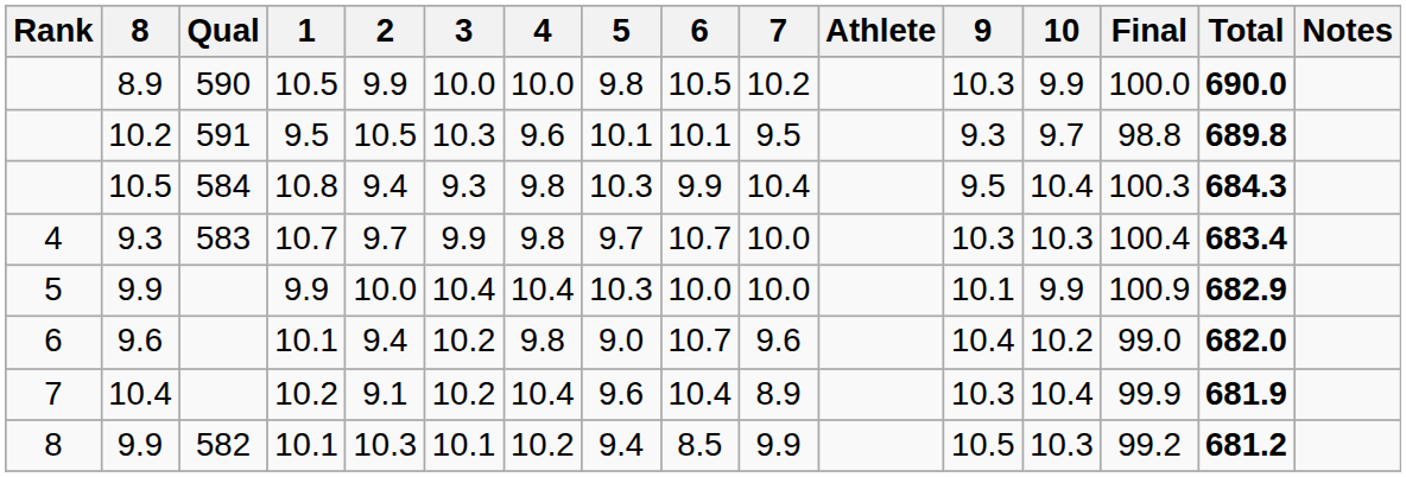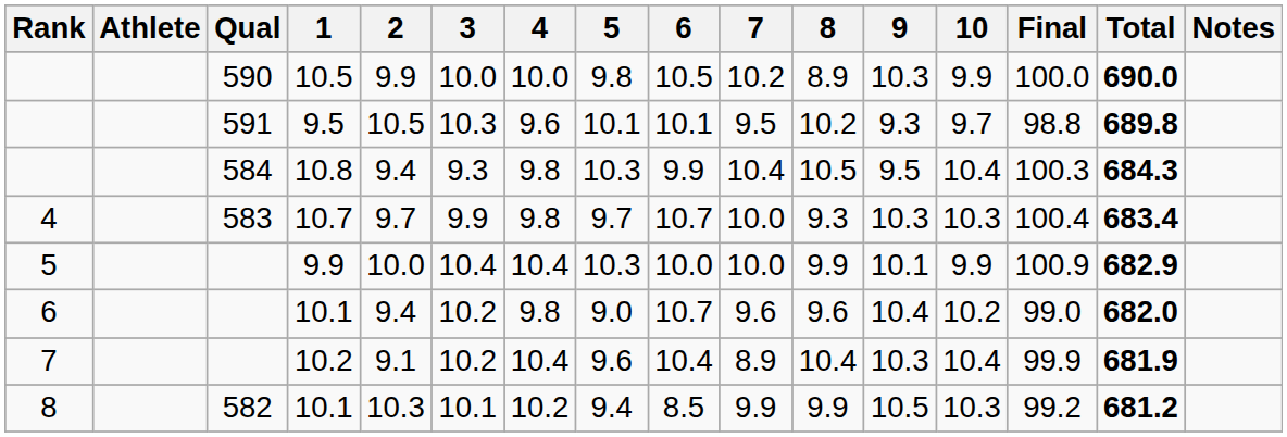 <table class="wikitable sortable" style="text-align:center">
 <tr>
 <th>Rank</th>
-<th class="unsortable" style="width: 28px">8</th>
+<th>Athlete</th>
 <th>Qual</th>
 <th class="unsortable" style="width: 28px">1</th>
 <th class="unsortable" style="width: 28px">2</th>
 <th class="unsortable" style="width: 28px">3</th>
 <th class="unsortable" style="width: 28px">4</th>
 <th class="unsortable" style="width: 28px">5</th>
 <th class="unsortable" style="width: 28px">6</th>
 <th class="unsortable" style="width: 28px">7</th>
-<th>Athlete</th>
+<th class="unsortable" style="width: 28px">8</th>
 <th class="unsortable" style="width: 28px">9</th>
 <th class="unsortable" style="width: 28px">10</th>
 <th>Final</th>
 <th>Total</th>
 <th class="unsortable">Notes</th>
 </tr>
 <tr>
 <td></td>
-<td>8.9</td>
+<td align=left></td>
 <td>590</td>
 <td>10.5</td>
 <td>9.9</td>
 <td>10.0</td>
 <td>10.0</td>
 <td>9.8</td>
 <td>10.5</td>
 <td>10.2</td>
-<td align=left></td>
+<td>8.9</td>
 <td>10.3</td>
 <td>9.9</td>
 <td>100.0</td>
 <td><strong>690.0</strong></td>
 <td></td>
 </tr>
 <tr>
 <td></td>
-<td>10.2</td>
+<td align=left></td>
 <td>591</td>
 <td>9.5</td>
 <td>10.5</td>
 <td>10.3</td>
 <td>9.6</td>
 <td>10.1</td>
 <td>10.1</td>
 <td>9.5</td>
-<td align=left></td>
+<td>10.2</td>
 <td>9.3</td>
 <td>9.7</td>
 <td>98.8</td>
 <td><strong>689.8</strong></td>
 <td></td>
 </tr>
 <tr>
 <td></td>
-<td>10.5</td>
+<td align=left></td>
 <td>584</td>
 <td>10.8</td>
 <td>9.4</td>
 <td>9.3</td>
 <td>9.8</td>
 <td>10.3</td>
 <td>9.9</td>
 <td>10.4</td>
-<td align=left></td>
+<td>10.5</td>
 <td>9.5</td>
 <td>10.4</td>
 <td>100.3</td>
 <td><strong>684.3</strong></td>
 <td></td>
 </tr>
 <tr>
 <td>4</td>
-<td>9.3</td>
+<td align=left></td>
 <td>583</td>
 <td>10.7</td>
 <td>9.7</td>
 <td>9.9</td>
 <td>9.8</td>
 <td>9.7</td>
 <td>10.7</td>
 <td>10.0</td>
-<td align=left></td>
+<td>9.3</td>
 <td>10.3</td>
 <td>10.3</td>
 <td>100.4</td>
 <td><strong>683.4</strong></td>
 <td></td>
 </tr>
 <tr>
 <td>5</td>
-<td>9.9</td>
+<td align=left></td>
 <td></td>
 <td>9.9</td>
 <td>10.0</td>
 <td>10.4</td>
 <td>10.4</td>
 <td>10.3</td>
 <td>10.0</td>
 <td>10.0</td>
-<td align=left></td>
+<td>9.9</td>
 <td>10.1</td>
 <td>9.9</td>
 <td>100.9</td>
 <td><strong>682.9</strong></td>
 <td></td>
 </tr>
 <tr>
 <td>6</td>
-<td>9.6</td>
+<td align=left></td>
 <td></td>
 <td>10.1</td>
 <td>9.4</td>
 <td>10.2</td>
 <td>9.8</td>
 <td>9.0</td>
 <td>10.7</td>
 <td>9.6</td>
-<td align=left></td>
+<td>9.6</td>
 <td>10.4</td>
 <td>10.2</td>
 <td>99.0</td>
 <td><strong>682.0</strong></td>
 <td></td>
 </tr>
 <tr>
 <td>7</td>
-<td>10.4</td>
+<td align=left></td>
 <td></td>
 <td>10.2</td>
 <td>9.1</td>
 <td>10.2</td>
 <td>10.4</td>
 <td>9.6</td>
 <td>10.4</td>
 <td>8.9</td>
-<td align=left></td>
+<td>10.4</td>
 <td>10.3</td>
 <td>10.4</td>
 <td>99.9</td>
 <td><strong>681.9</strong></td>
 <td></td>
 </tr>
 <tr>
 <td>8</td>
-<td>9.9</td>
+<td align=left></td>
 <td>582</td>
 <td>10.1</td>
 <td>10.3</td>
 <td>10.1</td>
 <td>10.2</td>
 <td>9.4</td>
 <td>8.5</td>
 <td>9.9</td>
-<td align=left></td>
+<td>9.9</td>
 <td>10.5</td>
 <td>10.3</td>
 <td>99.2</td>
 <td><strong>681.2</strong></td>
 <td></td>
 </tr>
 </table>
